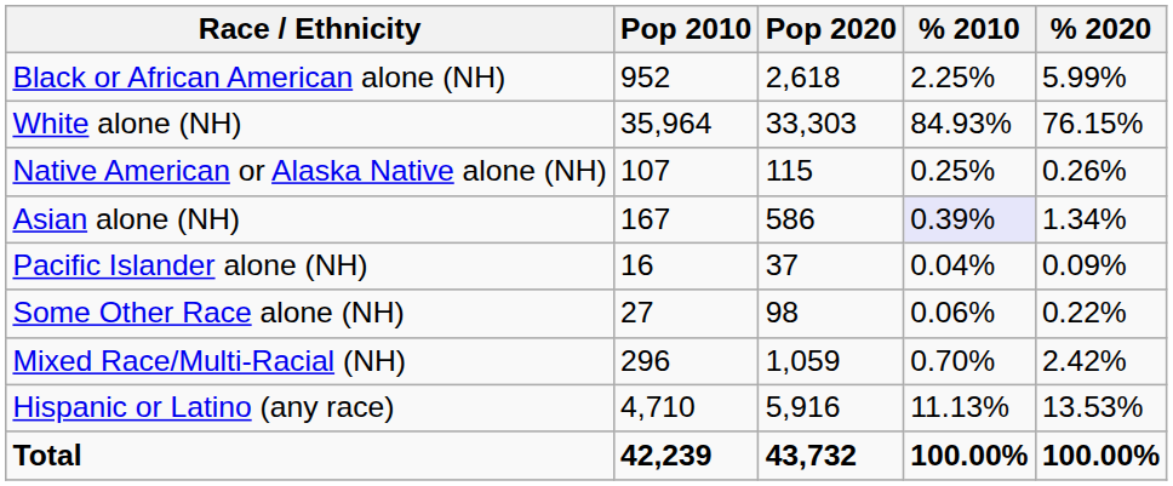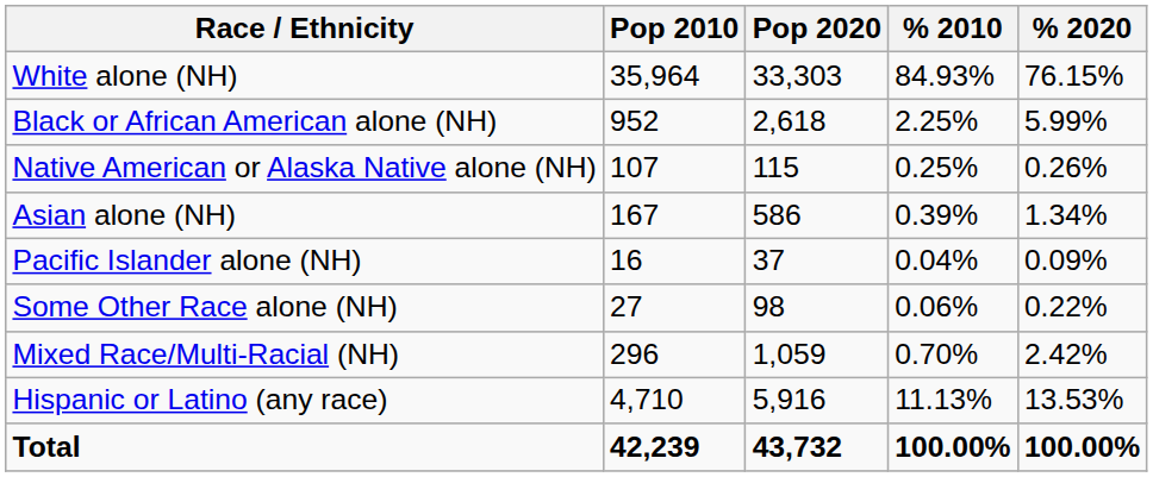 <table class="wikitable">
 <tr>
 <th>Race / Ethnicity</th>
 <th>Pop 2010</th>
 <th>Pop 2020</th>
 <th>% 2010</th>
 <th>% 2020</th>
 </tr>
 <tr>
+<td><a href='#'>White</a> alone (NH)</td>
+<td>35,964</td>
+<td>33,303</td>
+<td>84.93%</td>
+<td>76.15%</td>
+</tr>
+<tr>
 <td><a href='#'>Black or African American</a> alone (NH)</td>
 <td>952</td>
 <td>2,618</td>
 <td>2.25%</td>
 <td>5.99%</td>
-</tr>
-<tr>
-<td><a href='#'>White</a> alone (NH)</td>
-<td>35,964</td>
-<td>33,303</td>
-<td>84.93%</td>
-<td>76.15%</td>
 </tr>
 <tr>
 <td><a href='#'>Native American</a> or <a href='#'>Alaska Native</a> alone (NH)</td>
 <td>107</td>
 <td>115</td>
 <td>0.25%</td>
 <td>0.26%</td>
 </tr>
 <tr>
 <td><a href='#'>Asian</a> alone (NH)</td>
 <td>167</td>
 <td>586</td>
-<td style="background: lavender;">0.39%</td>
+<td>0.39%</td>
 <td>1.34%</td>
 </tr>
 <tr>
 <td><a href='#'>Pacific Islander</a> alone (NH)</td>
 <td>16</td>
 <td>37</td>
 <td>0.04%</td>
 <td>0.09%</td>
 </tr>
 <tr>
 <td><a href='#'>Some Other Race</a> alone (NH)</td>
 <td>27</td>
 <td>98</td>
 <td>0.06%</td>
 <td>0.22%</td>
 </tr>
 <tr>
 <td><a href='#'>Mixed Race/Multi-Racial</a> (NH)</td>
 <td>296</td>
 <td>1,059</td>
 <td>0.70%</td>
 <td>2.42%</td>
 </tr>
 <tr>
 <td><a href='#'>Hispanic or Latino</a> (any race)</td>
 <td>4,710</td>
 <td>5,916</td>
 <td>11.13%</td>
 <td>13.53%</td>
 </tr>
 <tr>
 <td><strong>Total</strong></td>
 <td><strong>42,239</strong></td>
 <td><strong>43,732</strong></td>
 <td><strong>100.00%</strong></td>
 <td><strong>100.00%</strong></td>
 </tr>
 </table>
